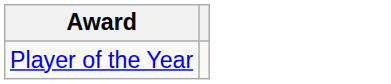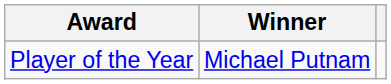 <table class="wikitable">
 <tr>
 <th>Award</th>
+<th>Winner</th>
 <th></th>
 </tr>
 <tr>
 <td><a href='#'>Player of the Year</a></td>
+<td> <a href='#'>Michael Putnam</a></td>
 <td></td>
 </tr>
 </table>
